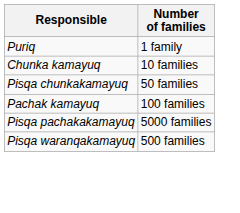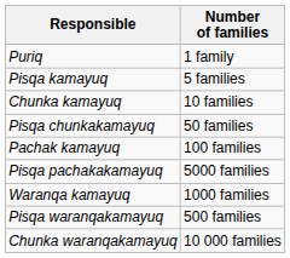 <table class="wikitable">
 <tr>
 <th>Responsible</th>
 <th>Number<br>of families</th>
 </tr>
 <tr>
 <td><em>Puriq</em></td>
 <td>1 family</td>
+</tr>
+<tr>
+<td><em>Pisqa kamayuq</em></td>
+<td>5 families</td>
 </tr>
 <tr>
 <td><em>Chunka kamayuq</em></td>
 <td>10 families</td>
 </tr>
 <tr>
 <td><em>Pisqa chunkakamayuq</em></td>
 <td>50 families</td>
 </tr>
 <tr>
 <td><em>Pachak kamayuq</em></td>
 <td>100 families</td>
 </tr>
 <tr>
 <td><em>Pisqa pachakakamayuq</em></td>
 <td>5000 families</td>
 </tr>
 <tr>
+<td><em>Waranqa kamayuq</em></td>
+<td>1000 families</td>
+</tr>
+<tr>
 <td><em>Pisqa waranqakamayuq</em></td>
 <td>500 families</td>
 </tr>
+<tr>
+<td><em>Chunka waranqakamayuq</em></td>
+<td>10 000 families</td>
+</tr>
 </table>
